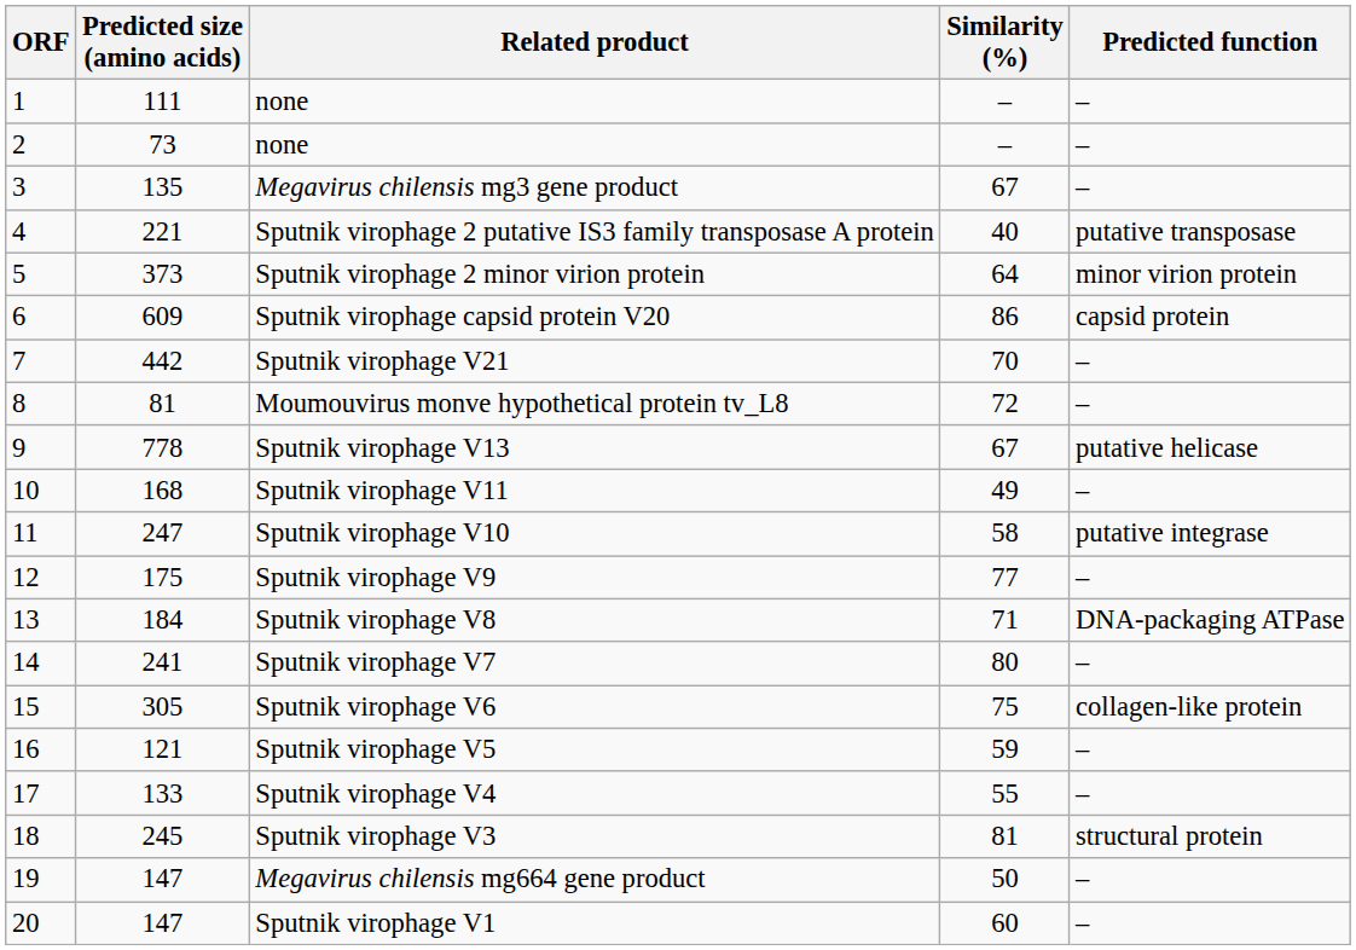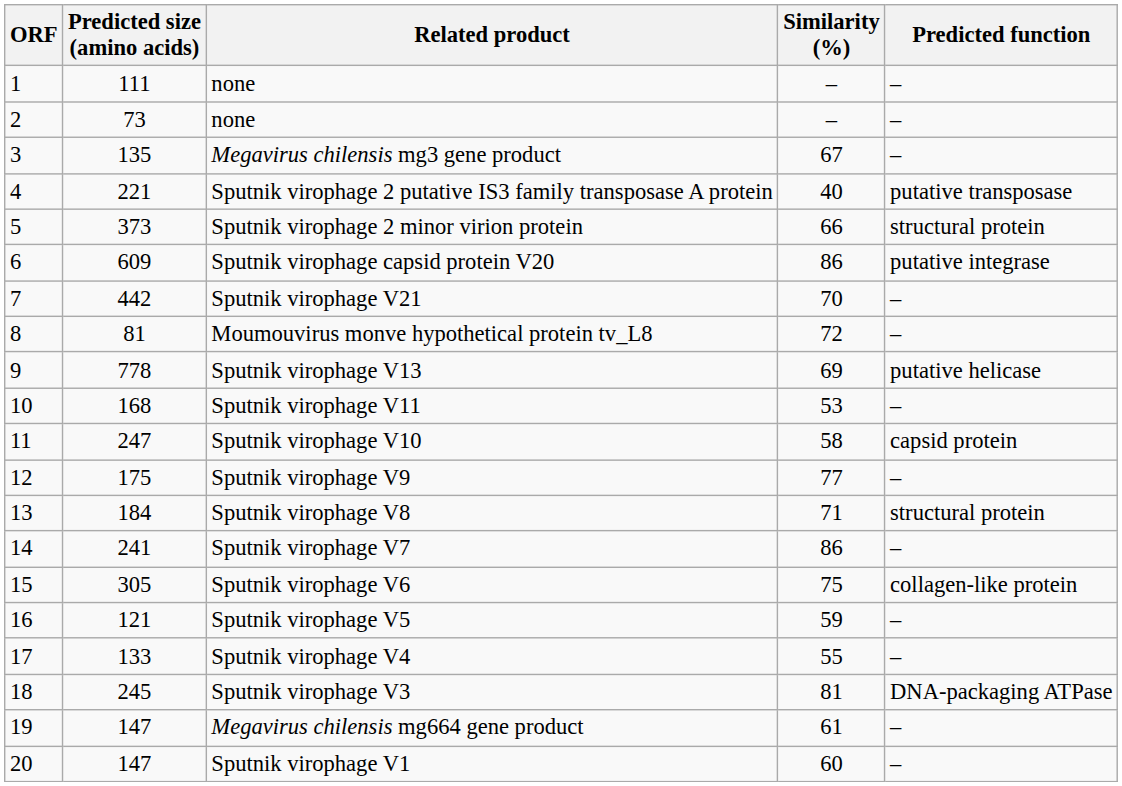 <table class="wikitable" border="1">
 <tr>
 <th>ORF</th>
 <th>Predicted size<br>(amino acids)</th>
 <th>Related product</th>
 <th>Similarity<br>(%)</th>
 <th>Predicted function</th>
 </tr>
 <tr>
 <td>1</td>
 <td style="text-align: center">111</td>
 <td>none</td>
 <td style="text-align: center">–</td>
 <td>–</td>
 </tr>
 <tr>
 <td>2</td>
 <td style="text-align: center">73</td>
 <td>none</td>
 <td style="text-align: center">–</td>
 <td>–</td>
 </tr>
 <tr>
 <td>3</td>
 <td style="text-align: center">135</td>
 <td><em>Megavirus chilensis</em> mg3 gene product</td>
 <td style="text-align: center">67</td>
 <td>–</td>
 </tr>
 <tr>
 <td>4</td>
 <td style="text-align: center">221</td>
 <td>Sputnik virophage 2 putative IS3 family transposase A protein</td>
 <td style="text-align: center">40</td>
 <td>putative transposase</td>
 </tr>
 <tr>
 <td>5</td>
 <td style="text-align: center">373</td>
 <td>Sputnik virophage 2 minor virion protein</td>
-<td style="text-align: center">64</td>
-<td>minor virion protein</td>
+<td style="text-align: center">66</td>
+<td>structural protein</td>
 </tr>
 <tr>
 <td>6</td>
 <td style="text-align: center">609</td>
 <td>Sputnik virophage capsid protein V20</td>
 <td style="text-align: center">86</td>
-<td>capsid protein</td>
+<td>putative integrase</td>
 </tr>
 <tr>
 <td>7</td>
 <td style="text-align: center">442</td>
 <td>Sputnik virophage V21</td>
 <td style="text-align: center">70</td>
 <td>–</td>
 </tr>
 <tr>
 <td>8</td>
 <td style="text-align: center">81</td>
 <td>Moumouvirus monve hypothetical protein tv_L8</td>
 <td style="text-align: center">72</td>
 <td>–</td>
 </tr>
 <tr>
 <td>9</td>
 <td style="text-align: center">778</td>
 <td>Sputnik virophage V13</td>
-<td style="text-align: center">67</td>
+<td style="text-align: center">69</td>
 <td>putative helicase</td>
 </tr>
 <tr>
 <td>10</td>
 <td style="text-align: center">168</td>
 <td>Sputnik virophage V11</td>
-<td style="text-align: center">49</td>
+<td style="text-align: center">53</td>
 <td>–</td>
 </tr>
 <tr>
 <td>11</td>
 <td style="text-align: center">247</td>
 <td>Sputnik virophage V10</td>
 <td style="text-align: center">58</td>
-<td>putative integrase</td>
+<td>capsid protein</td>
 </tr>
 <tr>
 <td>12</td>
 <td style="text-align: center">175</td>
 <td>Sputnik virophage V9</td>
 <td style="text-align: center">77</td>
 <td>–</td>
 </tr>
 <tr>
 <td>13</td>
 <td style="text-align: center">184</td>
 <td>Sputnik virophage V8</td>
 <td style="text-align: center">71</td>
-<td>DNA-packaging ATPase</td>
+<td>structural protein</td>
 </tr>
 <tr>
 <td>14</td>
 <td style="text-align: center">241</td>
 <td>Sputnik virophage V7</td>
-<td style="text-align: center">80</td>
+<td style="text-align: center">86</td>
 <td>–</td>
 </tr>
 <tr>
 <td>15</td>
 <td style="text-align: center">305</td>
 <td>Sputnik virophage V6</td>
 <td style="text-align: center">75</td>
 <td>collagen-like protein</td>
 </tr>
 <tr>
 <td>16</td>
 <td style="text-align: center">121</td>
 <td>Sputnik virophage V5</td>
 <td style="text-align: center">59</td>
 <td>–</td>
 </tr>
 <tr>
 <td>17</td>
 <td style="text-align: center">133</td>
 <td>Sputnik virophage V4</td>
 <td style="text-align: center">55</td>
 <td>–</td>
 </tr>
 <tr>
 <td>18</td>
 <td style="text-align: center">245</td>
 <td>Sputnik virophage V3</td>
 <td style="text-align: center">81</td>
-<td>structural protein</td>
+<td>DNA-packaging ATPase</td>
 </tr>
 <tr>
 <td>19</td>
 <td style="text-align: center">147</td>
 <td><em>Megavirus chilensis</em> mg664 gene product</td>
-<td style="text-align: center">50</td>
+<td style="text-align: center">61</td>
 <td>–</td>
 </tr>
 <tr>
 <td>20</td>
 <td style="text-align: center">147</td>
 <td>Sputnik virophage V1</td>
 <td style="text-align: center">60</td>
 <td>–</td>
 </tr>
 </table>
